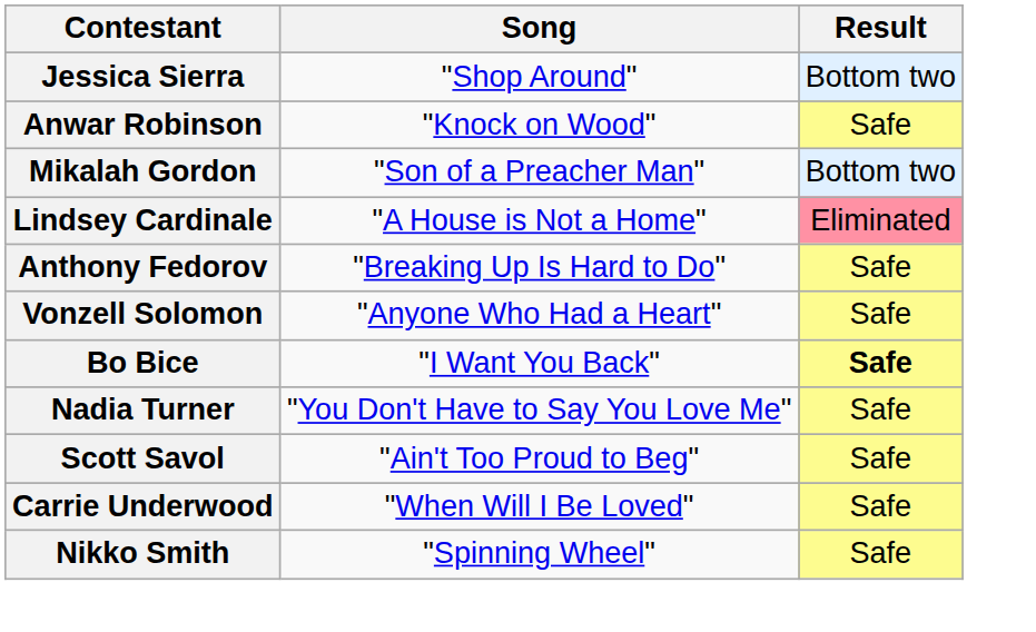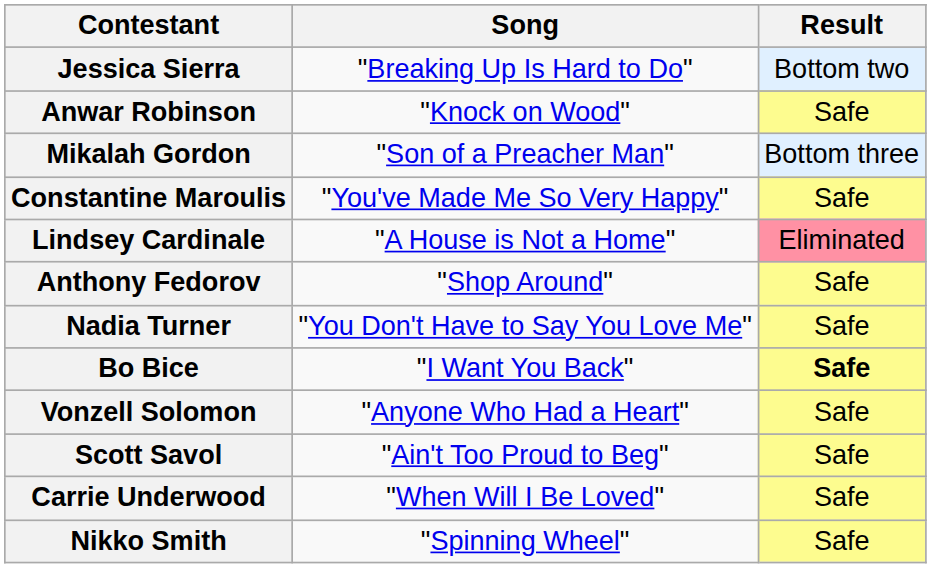 <table class="wikitable unsortable" style="text-align:center;">
 <tr>
 <th scope="col">Contestant</th>
 <th scope="col">Song</th>
 <th scope="col">Result</th>
 </tr>
 <tr>
 <th scope="row">Jessica Sierra</th>
-<td>"<a href='#'>Shop Around</a>"</td>
+<td>"<a href='#'>Breaking Up Is Hard to Do</a>"</td>
 <td bgcolor="E0F0FF">Bottom two</td>
 </tr>
 <tr>
 <th scope="row">Anwar Robinson</th>
 <td>"<a href='#'>Knock on Wood</a>"</td>
 <td style="background:#FDFC8F;">Safe</td>
 </tr>
 <tr>
 <th scope="row">Mikalah Gordon</th>
 <td>"<a href='#'>Son of a Preacher Man</a>"</td>
-<td bgcolor="E0F0FF">Bottom two</td>
+<td bgcolor="E0F0FF">Bottom three</td>
+</tr>
+<tr>
+<th scope="row">Constantine Maroulis</th>
+<td>"<a href='#'>You've Made Me So Very Happy</a>"</td>
+<td style="background:#FDFC8F;">Safe</td>
 </tr>
 <tr>
 <th scope="row">Lindsey Cardinale</th>
 <td>"<a href='#'>A House is Not a Home</a>"</td>
 <td bgcolor="FF91A4">Eliminated</td>
 </tr>
 <tr>
 <th scope="row">Anthony Fedorov</th>
-<td>"<a href='#'>Breaking Up Is Hard to Do</a>"</td>
+<td>"<a href='#'>Shop Around</a>"</td>
 <td style="background:#FDFC8F;">Safe</td>
 </tr>
 <tr>
-<th scope="row">Vonzell Solomon</th>
-<td>"<a href='#'>Anyone Who Had a Heart</a>"</td>
+<th scope="row">Nadia Turner</th>
+<td>"<a href='#'>You Don't Have to Say You Love Me</a>"</td>
 <td style="background:#FDFC8F;">Safe</td>
 </tr>
 <tr>
 <th scope="row">Bo Bice</th>
 <td>"<a href='#'>I Want You Back</a>"</td>
 <td style="background:#FDFC8F;"><strong>Safe</strong></td>
 </tr>
 <tr>
-<th scope="row">Nadia Turner</th>
-<td>"<a href='#'>You Don't Have to Say You Love Me</a>"</td>
+<th scope="row">Vonzell Solomon</th>
+<td>"<a href='#'>Anyone Who Had a Heart</a>"</td>
 <td style="background:#FDFC8F;">Safe</td>
 </tr>
 <tr>
 <th scope="row">Scott Savol</th>
 <td>"<a href='#'>Ain't Too Proud to Beg</a>"</td>
 <td style="background:#FDFC8F;">Safe</td>
 </tr>
 <tr>
 <th scope="row">Carrie Underwood</th>
 <td>"<a href='#'>When Will I Be Loved</a>"</td>
 <td style="background:#FDFC8F;">Safe</td>
 </tr>
 <tr>
 <th scope="row">Nikko Smith</th>
 <td>"<a href='#'>Spinning Wheel</a>"</td>
 <td style="background:#FDFC8F;">Safe</td>
 </tr>
 </table>
